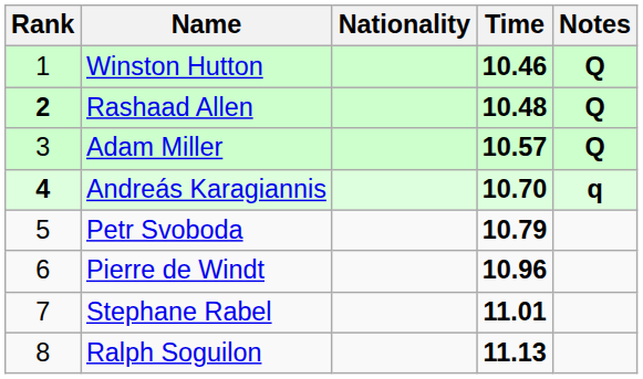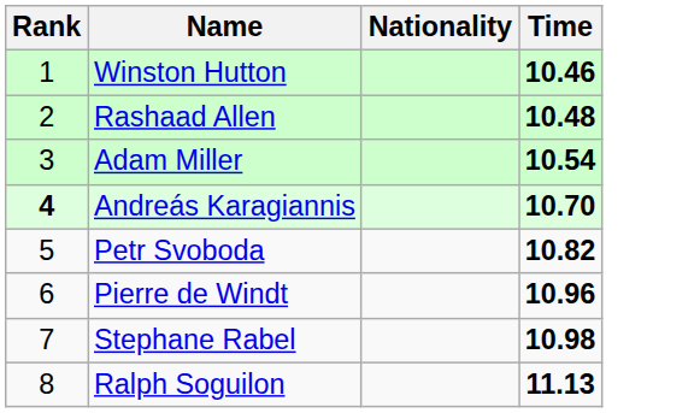 <table class="wikitable sortable" style="text-align:center">
 <tr>
 <th>Rank</th>
 <th>Name</th>
 <th>Nationality</th>
 <th>Time</th>
-<th>Notes</th>
 </tr>
 <tr bgcolor=ccffcc>
 <td>1</td>
 <td align=left><a href='#'>Winston Hutton</a></td>
 <td align=left></td>
 <td><strong>10.46</strong></td>
-<td><strong>Q</strong></td>
 </tr>
 <tr bgcolor=ccffcc>
-<td><strong>2</strong></td>
+<td>2</td>
 <td align=left><a href='#'>Rashaad Allen</a></td>
 <td align=left></td>
 <td><strong>10.48</strong></td>
-<td><strong>Q</strong></td>
 </tr>
 <tr bgcolor=ccffcc>
 <td>3</td>
 <td align=left><a href='#'>Adam Miller</a></td>
 <td align=left></td>
-<td><strong>10.57</strong></td>
-<td><strong>Q</strong></td>
+<td><strong>10.54</strong></td>
 </tr>
 <tr bgcolor=ddffdd>
 <td><strong>4</strong></td>
 <td align=left><a href='#'>Andreás Karagiannis</a></td>
 <td align=left></td>
 <td><strong>10.70</strong></td>
-<td><strong>q</strong></td>
 </tr>
 <tr>
 <td>5</td>
 <td align=left><a href='#'>Petr Svoboda</a></td>
 <td align=left></td>
-<td><strong>10.79</strong></td>
-<td></td>
+<td><strong>10.82</strong></td>
 </tr>
 <tr>
 <td>6</td>
 <td align=left><a href='#'>Pierre de Windt</a></td>
 <td align=left></td>
 <td><strong>10.96</strong></td>
-<td></td>
 </tr>
 <tr>
 <td>7</td>
 <td align=left><a href='#'>Stephane Rabel</a></td>
 <td align=left></td>
-<td><strong>11.01</strong></td>
-<td></td>
+<td><strong>10.98</strong></td>
 </tr>
 <tr>
 <td>8</td>
 <td align=left><a href='#'>Ralph Soguilon</a></td>
 <td align=left></td>
 <td><strong>11.13</strong></td>
-<td></td>
 </tr>
 </table>
